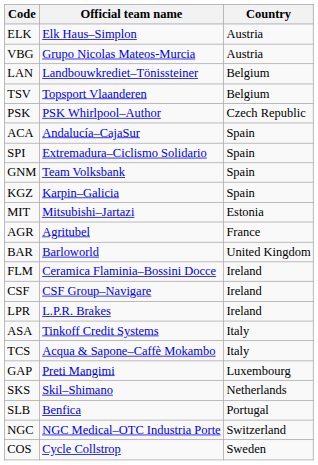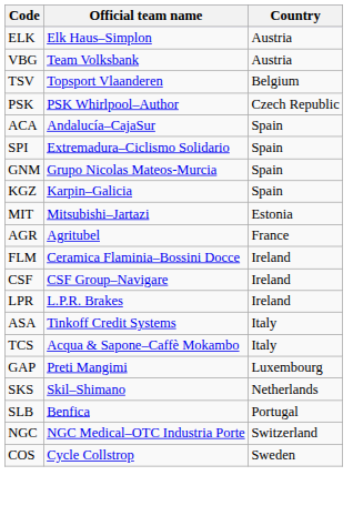 <table class="wikitable">
 <tr style="background:#ccccff;">
 <th>Code</th>
 <th>Official team name</th>
 <th>Country</th>
 </tr>
 <tr>
 <td>ELK</td>
 <td><a href='#'>Elk Haus–Simplon</a></td>
 <td>Austria</td>
 </tr>
 <tr>
 <td>VBG</td>
-<td><a href='#'>Grupo Nicolas Mateos-Murcia</a></td>
+<td><a href='#'>Team Volksbank</a></td>
 <td>Austria</td>
-</tr>
-<tr>
-<td>LAN</td>
-<td><a href='#'>Landbouwkrediet–Tönissteiner</a></td>
-<td>Belgium</td>
 </tr>
 <tr>
 <td>TSV</td>
 <td><a href='#'>Topsport Vlaanderen</a></td>
 <td>Belgium</td>
 </tr>
 <tr>
 <td>PSK</td>
 <td><a href='#'>PSK Whirlpool–Author</a></td>
 <td>Czech Republic</td>
 </tr>
 <tr>
 <td>ACA</td>
 <td><a href='#'>Andalucía–CajaSur</a></td>
 <td>Spain</td>
 </tr>
 <tr>
 <td>SPI</td>
 <td><a href='#'>Extremadura–Ciclismo Solidario</a></td>
 <td>Spain</td>
 </tr>
 <tr>
 <td>GNM</td>
-<td><a href='#'>Team Volksbank</a></td>
+<td><a href='#'>Grupo Nicolas Mateos-Murcia</a></td>
 <td>Spain</td>
 </tr>
 <tr>
 <td>KGZ</td>
 <td><a href='#'>Karpin–Galicia</a></td>
 <td>Spain</td>
 </tr>
 <tr>
 <td>MIT</td>
 <td><a href='#'>Mitsubishi–Jartazi</a></td>
 <td>Estonia</td>
 </tr>
 <tr>
 <td>AGR</td>
 <td><a href='#'>Agritubel</a></td>
 <td>France</td>
-</tr>
-<tr>
-<td>BAR</td>
-<td><a href='#'>Barloworld</a></td>
-<td>United Kingdom</td>
 </tr>
 <tr>
 <td>FLM</td>
 <td><a href='#'>Ceramica Flaminia–Bossini Docce</a></td>
 <td>Ireland</td>
 </tr>
 <tr>
 <td>CSF</td>
 <td><a href='#'>CSF Group–Navigare</a></td>
 <td>Ireland</td>
 </tr>
 <tr>
 <td>LPR</td>
 <td><a href='#'>L.P.R. Brakes</a></td>
 <td>Ireland</td>
 </tr>
 <tr>
 <td>ASA</td>
 <td><a href='#'>Tinkoff Credit Systems</a></td>
 <td>Italy</td>
 </tr>
 <tr>
 <td>TCS</td>
 <td><a href='#'>Acqua & Sapone–Caffè Mokambo</a></td>
 <td>Italy</td>
 </tr>
 <tr>
 <td>GAP</td>
 <td><a href='#'>Preti Mangimi</a></td>
 <td>Luxembourg</td>
 </tr>
 <tr>
 <td>SKS</td>
 <td><a href='#'>Skil–Shimano</a></td>
 <td>Netherlands</td>
 </tr>
 <tr>
 <td>SLB</td>
 <td><a href='#'>Benfica</a></td>
 <td>Portugal</td>
 </tr>
 <tr>
 <td>NGC</td>
 <td><a href='#'>NGC Medical–OTC Industria Porte</a></td>
 <td>Switzerland</td>
 </tr>
 <tr>
 <td>COS</td>
 <td><a href='#'>Cycle Collstrop</a></td>
 <td>Sweden</td>
 </tr>
 </table>
